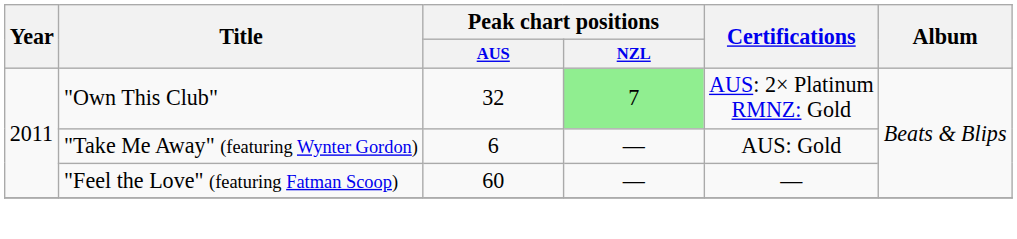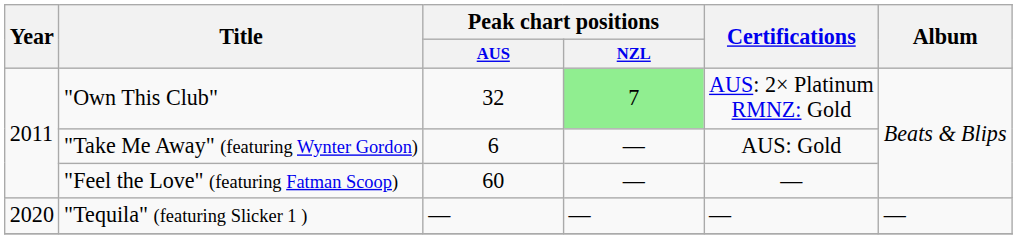 <table class="wikitable" border="1">
 <tr>
 <th rowspan="2">Year</th>
 <th rowspan="2">Title</th>
 <th colspan="2">Peak chart positions</th>
 <th rowspan="2"><a href='#'>Certifications</a></th>
 <th rowspan="2">Album</th>
 </tr>
 <tr>
 <th style="width:8em;font-size:75%"><a href='#'>AUS</a></th>
 <th style="width:8em;font-size:75%"><a href='#'>NZL</a></th>
 </tr>
 <tr>
 <td rowspan="3">2011</td>
 <td>"Own This Club"</td>
 <td style="text-align:center;">32</td>
 <td style="background: lightgreen; text-align:center;">7</td>
 <td style="text-align:center;"><a href='#'>AUS</a>: 2× Platinum<br><a href='#'>RMNZ:</a> Gold</td>
 <td style="text-align:left;" rowspan="3"><em>Beats & Blips</em></td>
 </tr>
 <tr>
 <td>"Take Me Away" <small>(featuring <a href='#'>Wynter Gordon</a>)</small></td>
 <td style="text-align:center;">6</td>
 <td style="text-align:center;">—</td>
 <td style="text-align:center;">AUS: Gold</td>
 </tr>
 <tr>
 <td>"Feel the Love" <small>(featuring <a href='#'>Fatman Scoop</a>)</small></td>
 <td style="text-align:center;">60</td>
 <td style="text-align:center;">—</td>
 <td style="text-align:center;">—</td>
 </tr>
 <tr>
+<td>2020</td>
+<td>"Tequila" <small>(featuring Slicker 1 )</small></td>
+<td>—</td>
+<td>—</td>
+<td>—</td>
+<td>—</td>
+</tr>
+<tr>
 </tr>
 </table>
